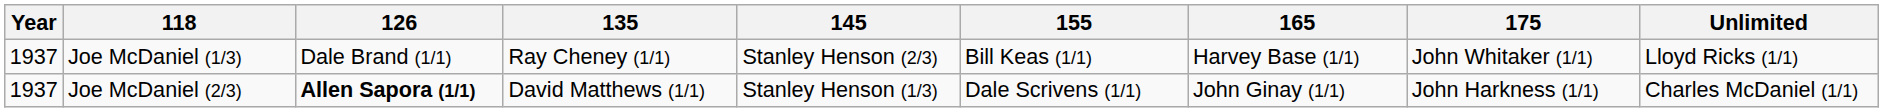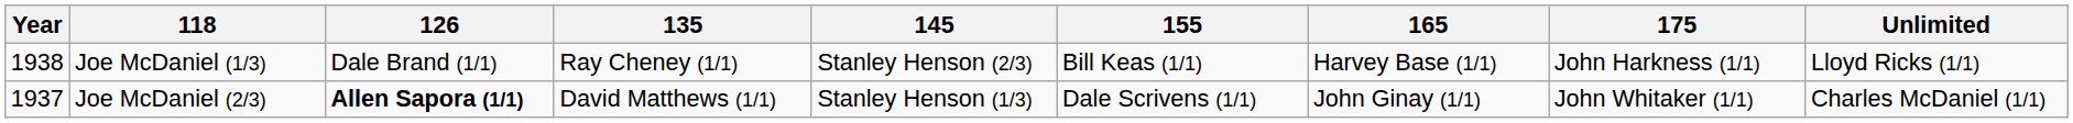 <table class="wikitable sortable" style="font-size: 90%">
 <tr>
 <th>Year</th>
 <th width=300>118</th>
 <th width=275>126</th>
 <th width=300>135</th>
 <th width=300>145</th>
 <th width=300>155</th>
 <th width=300>165</th>
 <th width=300>175</th>
 <th width=300>Unlimited</th>
 </tr>
 <tr>
-<td>1937</td>
+<td>1938</td>
 <td>Joe McDaniel <small>(1/3)</small></td>
 <td>Dale Brand <small>(1/1)</small></td>
 <td>Ray Cheney <small>(1/1)</small></td>
 <td>Stanley Henson <small>(2/3)</small></td>
 <td>Bill Keas <small>(1/1)</small></td>
 <td>Harvey Base <small>(1/1)</small></td>
-<td>John Whitaker <small>(1/1)</small></td>
+<td>John Harkness <small>(1/1)</small></td>
 <td>Lloyd Ricks <small>(1/1)</small></td>
 </tr>
 <tr>
 <td>1937</td>
 <td>Joe McDaniel <small>(2/3)</small></td>
 <td><strong>Allen Sapora <small>(1/1)</small></strong></td>
 <td>David Matthews <small>(1/1)</small></td>
 <td>Stanley Henson <small>(1/3)</small></td>
 <td>Dale Scrivens <small>(1/1)</small></td>
 <td>John Ginay <small>(1/1)</small></td>
-<td>John Harkness <small>(1/1)</small></td>
+<td>John Whitaker <small>(1/1)</small></td>
 <td>Charles McDaniel <small>(1/1)</small></td>
 </tr>
 </table>
